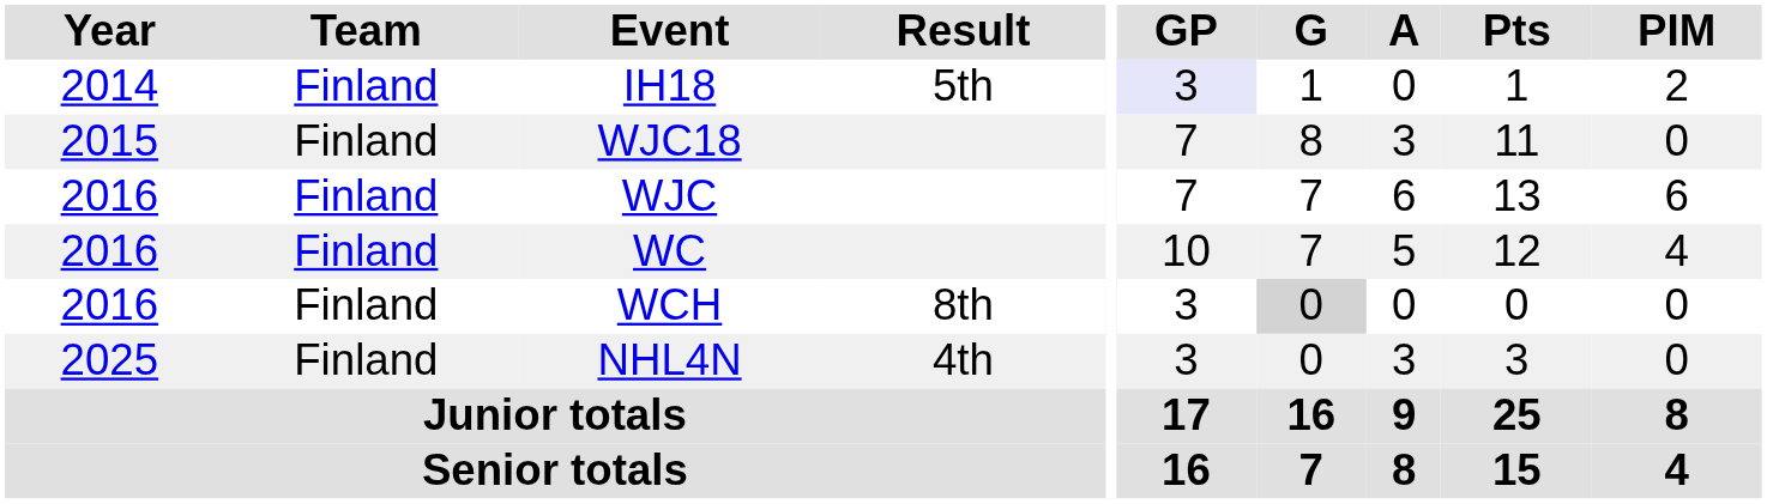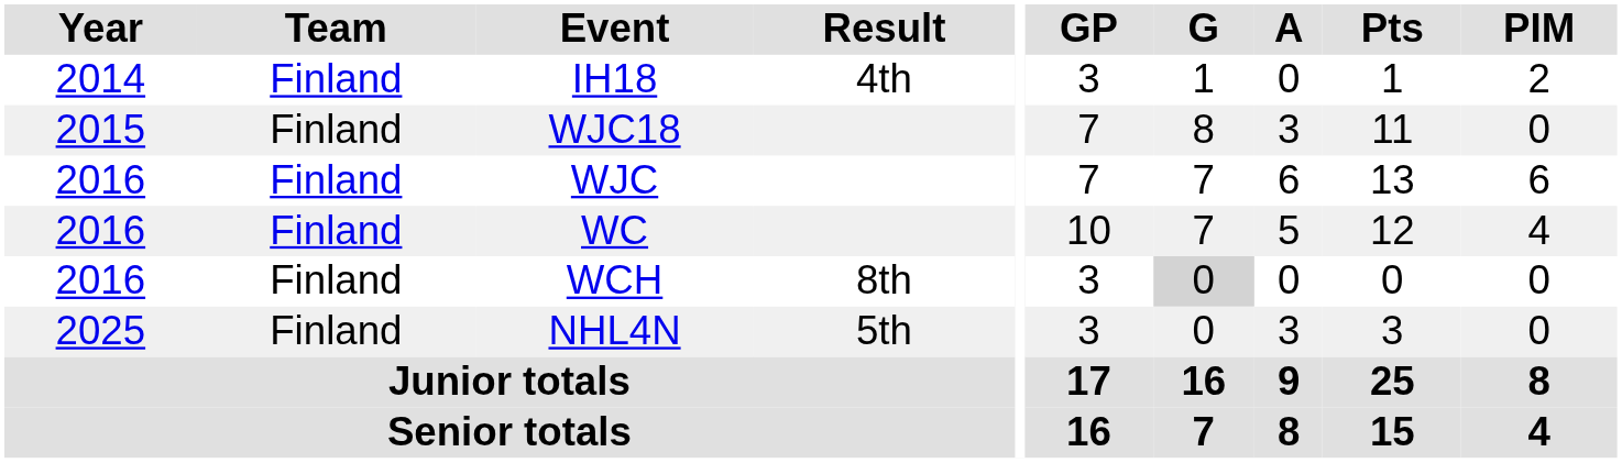 <table border="0" cellpadding="1" cellspacing="0" ID="Table3" style="text-align:center; width:40em;">
 <tr bgcolor="#e0e0e0">
 <th>Year</th>
 <th>Team</th>
 <th>Event</th>
 <th>Result</th>
 <th rowspan="98" bgcolor="#ffffff"></th>
 <th>GP</th>
 <th>G</th>
 <th>A</th>
 <th>Pts</th>
 <th>PIM</th>
 </tr>
 <tr>
 <td><a href='#'>2014</a></td>
 <td><a href='#'>Finland</a></td>
 <td><a href='#'>IH18</a></td>
-<td>5th</td>
-<td style="background: lavender;">3</td>
+<td>4th</td>
+<td>3</td>
 <td>1</td>
 <td>0</td>
 <td>1</td>
 <td>2</td>
 </tr>
 <tr bgcolor="#f0f0f0">
 <td><a href='#'>2015</a></td>
 <td>Finland</td>
 <td><a href='#'>WJC18</a></td>
 <td></td>
 <td>7</td>
 <td>8</td>
 <td>3</td>
 <td>11</td>
 <td>0</td>
 </tr>
 <tr>
 <td><a href='#'>2016</a></td>
 <td><a href='#'>Finland</a></td>
 <td><a href='#'>WJC</a></td>
 <td></td>
 <td>7</td>
 <td>7</td>
 <td>6</td>
 <td>13</td>
 <td>6</td>
 </tr>
 <tr bgcolor="#f0f0f0">
 <td><a href='#'>2016</a></td>
 <td><a href='#'>Finland</a></td>
 <td><a href='#'>WC</a></td>
 <td></td>
 <td>10</td>
 <td>7</td>
 <td>5</td>
 <td>12</td>
 <td>4</td>
 </tr>
 <tr>
 <td><a href='#'>2016</a></td>
 <td>Finland</td>
 <td><a href='#'>WCH</a></td>
 <td>8th</td>
 <td>3</td>
 <td style="background: lightgrey;">0</td>
 <td>0</td>
 <td>0</td>
 <td>0</td>
 </tr>
 <tr bgcolor="#f0f0f0">
 <td><a href='#'>2025</a></td>
 <td>Finland</td>
 <td><a href='#'>NHL4N</a></td>
-<td>4th</td>
+<td>5th</td>
 <td>3</td>
 <td>0</td>
 <td>3</td>
 <td>3</td>
 <td>0</td>
 </tr>
 <tr bgcolor="#e0e0e0">
 <th colspan="4">Junior totals</th>
 <th>17</th>
 <th>16</th>
 <th>9</th>
 <th>25</th>
 <th>8</th>
 </tr>
 <tr bgcolor="#e0e0e0">
 <th colspan="4">Senior totals</th>
 <th>16</th>
 <th>7</th>
 <th>8</th>
 <th>15</th>
 <th>4</th>
 </tr>
 </table>
